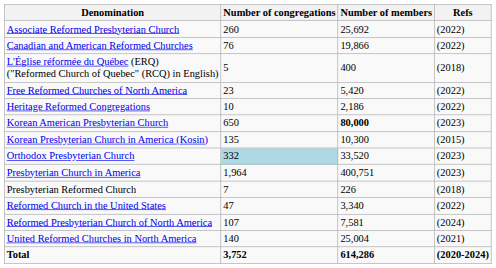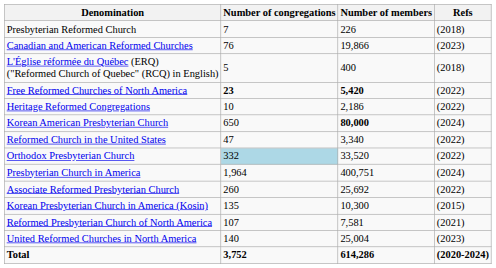 <table class="wikitable sortable">
 <tr>
 <th>Denomination</th>
 <th data-sort-type="number">Number of congregations</th>
 <th data-sort-type="number">Number of members</th>
 <th>Refs</th>
 </tr>
 <tr>
-<td><a href='#'>Associate Reformed Presbyterian Church</a></td>
-<td>260</td>
-<td>25,692</td>
-<td>(2022)</td>
+<td>Presbyterian Reformed Church</td>
+<td>7</td>
+<td>226</td>
+<td>(2018)</td>
 </tr>
 <tr>
 <td><a href='#'>Canadian and American Reformed Churches</a></td>
 <td>76</td>
 <td>19,866</td>
-<td>(2022)</td>
+<td>(2023)</td>
 </tr>
 <tr>
 <td><a href='#'>L'Église réformée du Québec</a> (ERQ)<br>("Reformed Church of Quebec" (RCQ) in English)</td>
 <td>5</td>
 <td>400</td>
 <td>(2018)</td>
 </tr>
 <tr>
 <td><a href='#'>Free Reformed Churches of North America</a></td>
-<td>23</td>
-<td>5,420</td>
+<td><strong>23</strong></td>
+<td><strong>5,420</strong></td>
 <td>(2022)</td>
 </tr>
 <tr>
 <td><a href='#'>Heritage Reformed Congregations</a></td>
 <td>10</td>
 <td>2,186</td>
 <td>(2022)</td>
 </tr>
 <tr>
 <td><a href='#'>Korean American Presbyterian Church</a></td>
 <td>650</td>
 <td><strong>80,000</strong></td>
-<td>(2023)</td>
+<td>(2024)</td>
+</tr>
+<tr>
+<td><a href='#'>Reformed Church in the United States</a></td>
+<td>47</td>
+<td>3,340</td>
+<td>(2022)</td>
+</tr>
+<tr>
+<td><a href='#'>Orthodox Presbyterian Church</a></td>
+<td style="background: lightblue;">332</td>
+<td>33,520</td>
+<td>(2022)</td>
+</tr>
+<tr>
+<td><a href='#'>Presbyterian Church in America</a></td>
+<td>1,964</td>
+<td>400,751</td>
+<td>(2024)</td>
+</tr>
+<tr>
+<td><a href='#'>Associate Reformed Presbyterian Church</a></td>
+<td>260</td>
+<td>25,692</td>
+<td>(2022)</td>
 </tr>
 <tr>
 <td><a href='#'>Korean Presbyterian Church in America (Kosin)</a></td>
 <td>135</td>
 <td>10,300</td>
 <td>(2015)</td>
 </tr>
 <tr>
-<td><a href='#'>Orthodox Presbyterian Church</a></td>
-<td style="background: lightblue;">332</td>
-<td>33,520</td>
-<td>(2023)</td>
-</tr>
-<tr>
-<td><a href='#'>Presbyterian Church in America</a></td>
-<td>1,964</td>
-<td>400,751</td>
-<td>(2023)</td>
-</tr>
-<tr>
-<td>Presbyterian Reformed Church</td>
-<td>7</td>
-<td>226</td>
-<td>(2018)</td>
-</tr>
-<tr>
-<td><a href='#'>Reformed Church in the United States</a></td>
-<td>47</td>
-<td>3,340</td>
-<td>(2022)</td>
-</tr>
-<tr>
 <td><a href='#'>Reformed Presbyterian Church of North America</a></td>
 <td>107</td>
 <td>7,581</td>
-<td>(2024)</td>
+<td>(2021)</td>
 </tr>
 <tr>
 <td><a href='#'>United Reformed Churches in North America</a></td>
 <td>140</td>
 <td>25,004</td>
-<td>(2021)</td>
+<td>(2023)</td>
 </tr>
 <tr>
 <td><strong>Total</strong></td>
 <td><strong>3,752</strong></td>
 <td><strong>614,286</strong></td>
 <td><strong>(2020-2024)</strong><br></td>
 </tr>
 </table>
